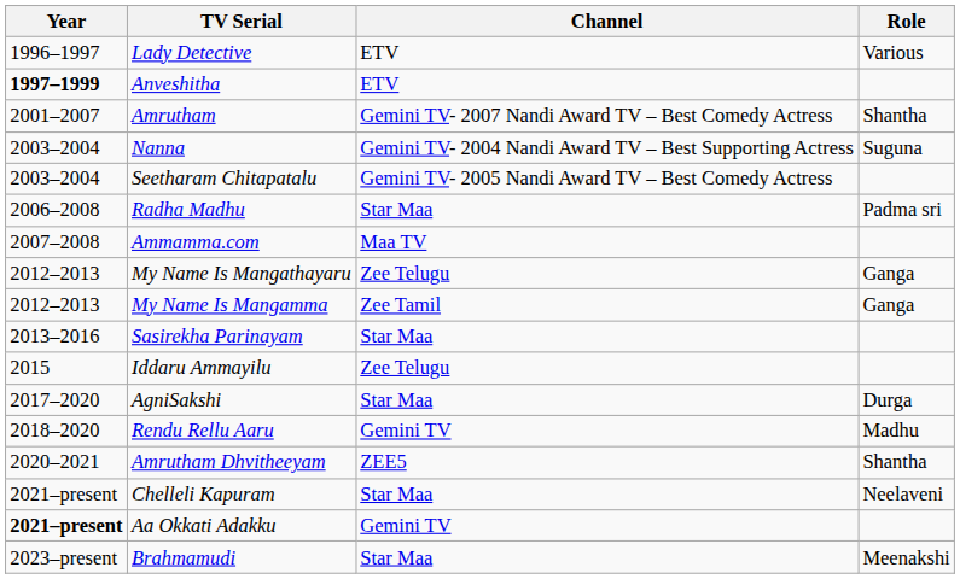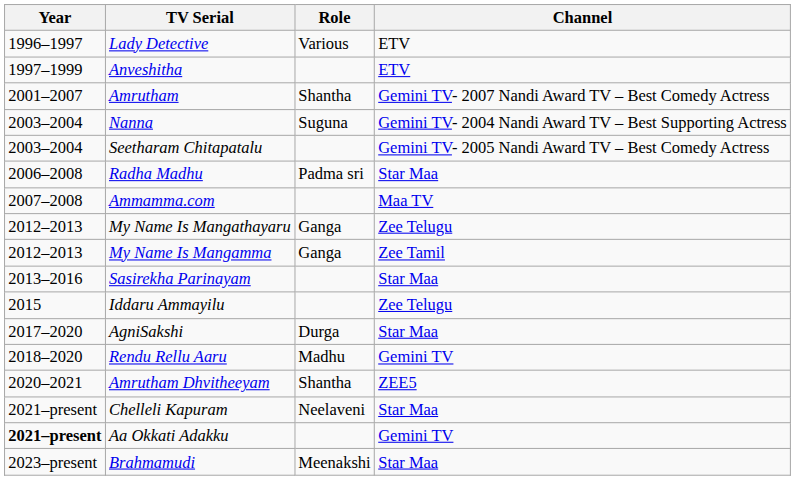 <table class="wikitable">
 <tr>
 <th>Year</th>
 <th>TV Serial</th>
+<th>Role</th>
 <th>Channel</th>
-<th>Role</th>
 </tr>
 <tr>
 <td>1996–1997</td>
 <td><a href='#'><em>Lady Detective</em></a></td>
+<td>Various</td>
 <td>ETV</td>
-<td>Various</td>
 </tr>
 <tr>
-<td><strong>1997–1999</strong></td>
+<td>1997–1999</td>
 <td><em><a href='#'>Anveshitha</a></em></td>
+<td></td>
 <td><a href='#'>ETV</a></td>
-<td></td>
 </tr>
 <tr>
 <td>2001–2007</td>
 <td><a href='#'><em>Amrutham</em></a></td>
+<td>Shantha</td>
 <td><a href='#'>Gemini TV</a>- 2007 Nandi Award TV – Best Comedy Actress</td>
-<td>Shantha</td>
 </tr>
 <tr>
 <td>2003–2004</td>
 <td><a href='#'><em>Nanna</em></a></td>
+<td>Suguna</td>
 <td><a href='#'>Gemini TV</a>- 2004 Nandi Award TV – Best Supporting Actress</td>
-<td>Suguna</td>
 </tr>
 <tr>
 <td>2003–2004</td>
 <td><em>Seetharam Chitapatalu </em></td>
+<td></td>
 <td><a href='#'>Gemini TV</a>- 2005 Nandi Award TV – Best Comedy Actress</td>
-<td></td>
 </tr>
 <tr>
 <td>2006–2008</td>
 <td><em><a href='#'>Radha Madhu</a></em></td>
+<td>Padma sri</td>
 <td><a href='#'>Star Maa</a></td>
-<td>Padma sri</td>
 </tr>
 <tr>
 <td>2007–2008</td>
 <td><em><a href='#'>Ammamma.com</a></em></td>
+<td></td>
 <td><a href='#'>Maa TV</a></td>
-<td></td>
 </tr>
 <tr>
 <td>2012–2013</td>
 <td><em>My Name Is Mangathayaru</em></td>
+<td>Ganga</td>
 <td><a href='#'>Zee Telugu</a></td>
-<td>Ganga</td>
 </tr>
 <tr>
 <td>2012–2013</td>
 <td><em><a href='#'>My Name Is Mangamma</a></em></td>
+<td>Ganga</td>
 <td><a href='#'>Zee Tamil</a></td>
-<td>Ganga</td>
 </tr>
 <tr>
 <td>2013–2016</td>
 <td><em><a href='#'>Sasirekha Parinayam</a></em></td>
+<td></td>
 <td><a href='#'>Star Maa</a></td>
-<td></td>
 </tr>
 <tr>
 <td>2015</td>
 <td><em>Iddaru Ammayilu</em></td>
+<td></td>
 <td><a href='#'>Zee Telugu</a></td>
-<td></td>
 </tr>
 <tr>
 <td>2017–2020</td>
 <td><em>AgniSakshi</em></td>
+<td>Durga</td>
 <td><a href='#'>Star Maa</a></td>
-<td>Durga</td>
 </tr>
 <tr>
 <td>2018–2020</td>
 <td><a href='#'><em>Rendu Rellu Aaru</em></a></td>
+<td>Madhu</td>
 <td><a href='#'>Gemini TV</a></td>
-<td>Madhu</td>
 </tr>
 <tr>
 <td>2020–2021</td>
 <td><em><a href='#'>Amrutham Dhvitheeyam</a></em></td>
+<td>Shantha</td>
 <td><a href='#'>ZEE5</a></td>
-<td>Shantha</td>
 </tr>
 <tr>
 <td>2021–present</td>
 <td><em>Chelleli Kapuram</em></td>
+<td>Neelaveni</td>
 <td><a href='#'>Star Maa</a></td>
-<td>Neelaveni</td>
 </tr>
 <tr>
 <td><strong>2021–present</strong></td>
 <td><em>Aa Okkati Adakku</em></td>
+<td></td>
 <td><a href='#'>Gemini TV</a></td>
-<td></td>
 </tr>
 <tr>
 <td>2023–present</td>
 <td><em><a href='#'>Brahmamudi</a></em></td>
+<td>Meenakshi</td>
 <td><a href='#'>Star Maa</a></td>
-<td>Meenakshi</td>
 </tr>
 </table>
